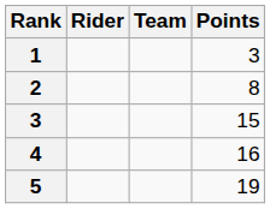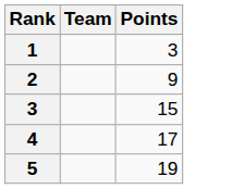 <table class="wikitable">
 <tr>
 <th scope="col">Rank</th>
-<th scope="col">Rider</th>
 <th scope="col">Team</th>
 <th scope="col">Points</th>
 </tr>
 <tr>
 <th scope="row">1</th>
-<td>   </td>
 <td></td>
 <td style="text-align:right;">3</td>
 </tr>
 <tr>
 <th scope="row">2</th>
 <td></td>
-<td></td>
-<td style="text-align:right;">8</td>
+<td style="text-align:right;">9</td>
 </tr>
 <tr>
 <th scope="row">3</th>
-<td></td>
 <td></td>
 <td style="text-align:right;">15</td>
 </tr>
 <tr>
 <th scope="row">4</th>
 <td></td>
-<td></td>
-<td style="text-align:right;">16</td>
+<td style="text-align:right;">17</td>
 </tr>
 <tr>
 <th scope="row">5</th>
 <td></td>
-<td></td>
 <td style="text-align:right;">19</td>
 </tr>
 </table>
